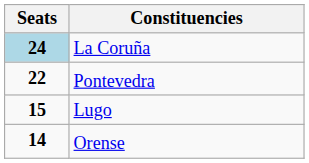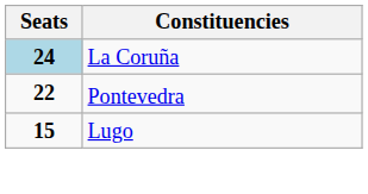 <table class="wikitable" style="text-align:left;">
 <tr>
 <th width="50">Seats</th>
 <th width="200">Constituencies</th>
 </tr>
 <tr>
 <td align="center" style="background: lightblue;"><strong>24</strong></td>
 <td><a href='#'>La Coruña</a></td>
 </tr>
 <tr>
 <td align="center"><strong>22</strong></td>
 <td><a href='#'>Pontevedra</a><sup></sup></td>
 </tr>
 <tr>
 <td align="center"><strong>15</strong></td>
 <td><a href='#'>Lugo</a></td>
 </tr>
-<tr>
-<td align="center"><strong>14</strong></td>
-<td><a href='#'>Orense</a><sup></sup></td>
-</tr>
 </table>
